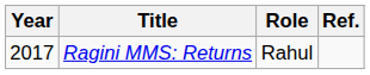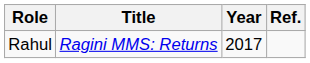 <table class="wikitable">
 <tr>
+<th>Role</th>
+<th>Title</th>
 <th>Year</th>
-<th>Title</th>
-<th>Role</th>
 <th>Ref.</th>
 </tr>
 <tr>
+<td>Rahul</td>
+<td><em><a href='#'>Ragini MMS: Returns</a></em></td>
 <td>2017</td>
-<td><em><a href='#'>Ragini MMS: Returns</a></em></td>
-<td>Rahul</td>
 <td></td>
 </tr>
 </table>
